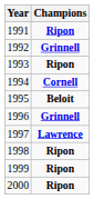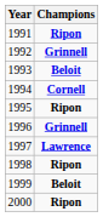 <table class="wikitable sortable">
 <tr>
 <th>Year</th>
 <th>Champions</th>
 </tr>
 <tr align=center>
 <td>1991</td>
 <td><strong><a href='#'>Ripon</a></strong></td>
 </tr>
 <tr align=center>
 <td>1992</td>
 <td><strong><a href='#'>Grinnell</a></strong></td>
 </tr>
 <tr align=center>
 <td>1993</td>
-<td><strong>Ripon</strong></td>
+<td><strong><a href='#'>Beloit</a></strong></td>
 </tr>
 <tr align=center>
 <td>1994</td>
 <td><strong><a href='#'>Cornell</a></strong></td>
 </tr>
 <tr align=center>
 <td>1995</td>
-<td><strong>Beloit</strong></td>
+<td><strong>Ripon</strong></td>
 </tr>
 <tr align=center>
 <td>1996</td>
 <td><strong><a href='#'>Grinnell</a></strong></td>
 </tr>
 <tr align=center>
 <td>1997</td>
 <td><strong><a href='#'>Lawrence</a></strong></td>
 </tr>
 <tr align=center>
 <td>1998</td>
 <td><strong>Ripon</strong></td>
 </tr>
 <tr align=center>
 <td>1999</td>
-<td><strong>Ripon</strong></td>
+<td><strong>Beloit</strong></td>
 </tr>
 <tr align=center>
 <td>2000</td>
 <td><strong>Ripon</strong></td>
 </tr>
 </table>
